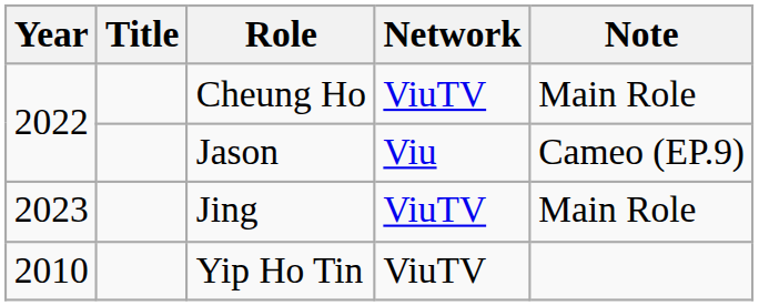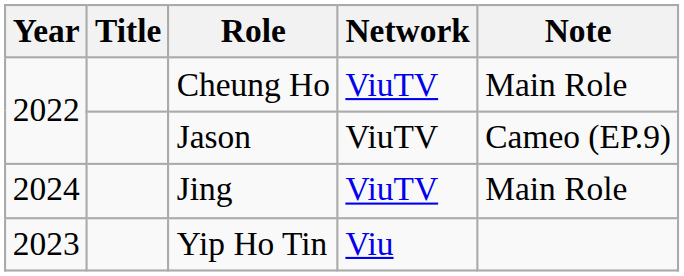 <table class="wikitable plainrowheaders">
 <tr>
 <th scope="col">Year</th>
 <th scope="col">Title</th>
 <th scope="col">Role</th>
 <th scope="col">Network</th>
 <th scope="col">Note</th>
 </tr>
 <tr>
 <td rowspan="2">2022</td>
 <td><em></em></td>
 <td>Cheung Ho</td>
 <td><a href='#'>ViuTV</a></td>
 <td>Main Role</td>
 </tr>
 <tr>
 <td><em></em></td>
 <td>Jason</td>
-<td><a href='#'>Viu</a></td>
+<td>ViuTV</td>
 <td>Cameo (EP.9)</td>
 </tr>
 <tr>
-<td>2023</td>
+<td>2024</td>
 <td><em></em></td>
 <td>Jing</td>
 <td><a href='#'>ViuTV</a></td>
 <td>Main Role</td>
 </tr>
 <tr>
-<td>2010</td>
+<td>2023</td>
 <td><em></em></td>
 <td>Yip Ho Tin</td>
-<td>ViuTV</td>
+<td><a href='#'>Viu</a></td>
 <td></td>
 </tr>
 </table>
